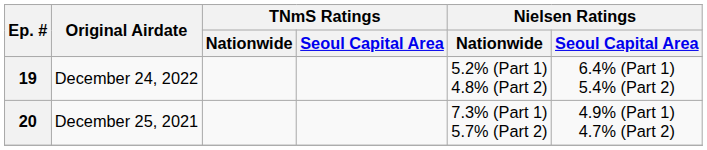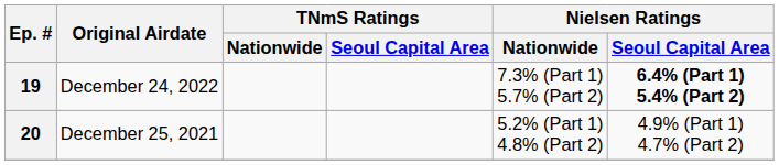 <table class="wikitable" style=text-align:center>
 <tr>
 <th rowspan=2>Ep. #</th>
 <th rowspan=2>Original Airdate</th>
 <th colspan=2>TNmS Ratings</th>
 <th colspan=2>Nielsen Ratings</th>
 </tr>
 <tr>
 <th>Nationwide</th>
 <th><a href='#'>Seoul Capital Area</a></th>
 <th>Nationwide</th>
 <th><a href='#'>Seoul Capital Area</a></th>
 </tr>
 <tr>
 <th>19</th>
 <td>December 24, 2022</td>
 <td></td>
 <td></td>
-<td>5.2% (Part 1)<br>4.8% (Part 2)</td>
-<td>6.4% (Part 1)<br>5.4% (Part 2)</td>
+<td>7.3% (Part 1)<br>5.7% (Part 2)</td>
+<td><strong>6.4% (Part 1)<br>5.4% (Part 2)</strong></td>
 </tr>
 <tr>
 <th>20</th>
 <td>December 25, 2021</td>
 <td></td>
 <td></td>
-<td>7.3% (Part 1)<br>5.7% (Part 2)</td>
+<td>5.2% (Part 1)<br>4.8% (Part 2)</td>
 <td>4.9% (Part 1)<br>4.7% (Part 2)</td>
 </tr>
 <tr>
 </tr>
 </table>
